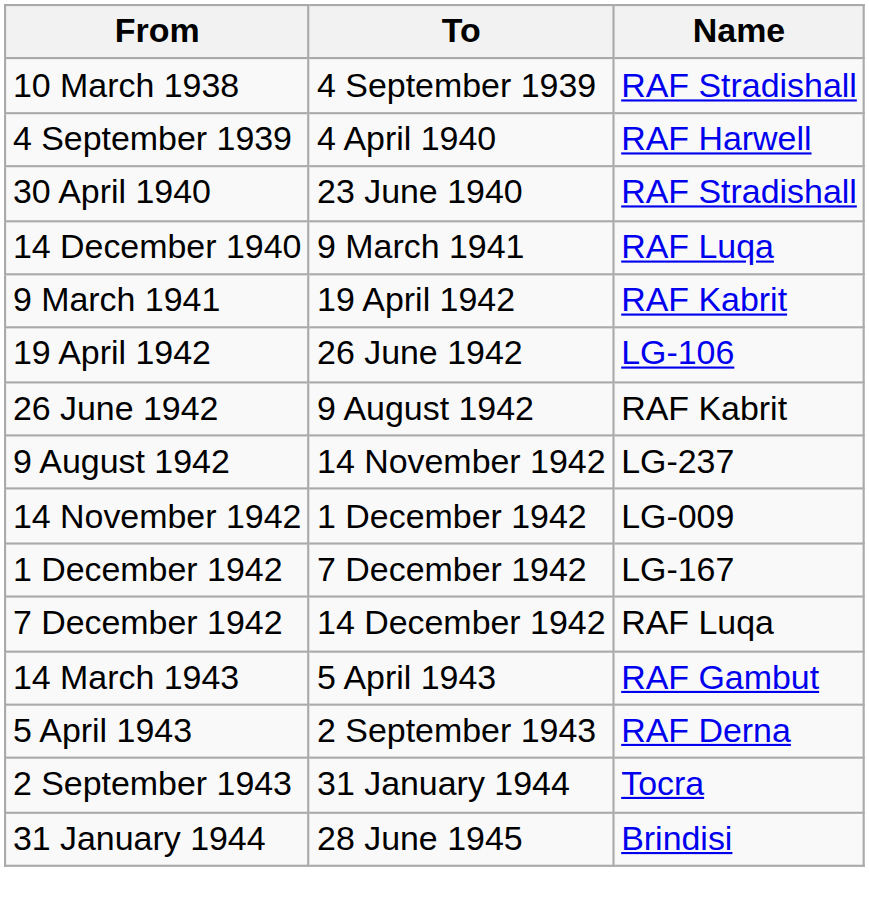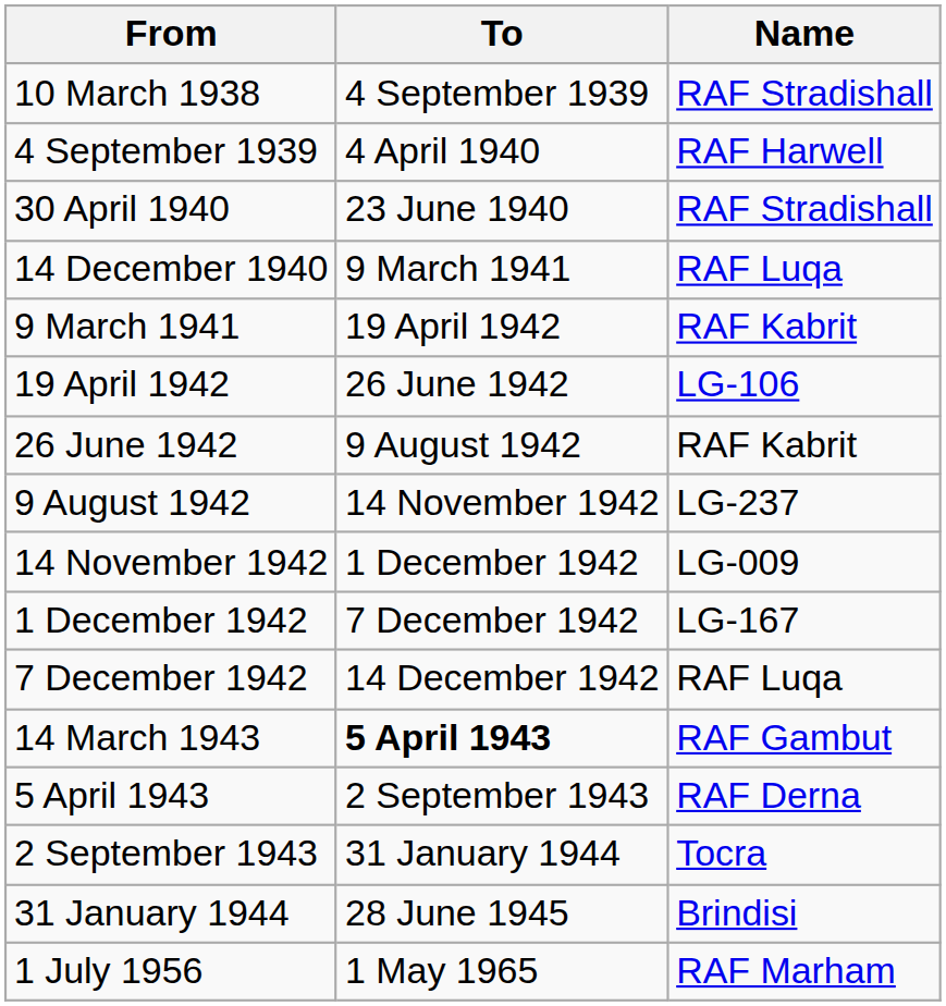 <table class="wikitable">
 <tr>
 <th>From</th>
 <th>To</th>
 <th>Name</th>
 </tr>
 <tr>
 <td>10 March 1938</td>
 <td>4 September 1939</td>
 <td><a href='#'>RAF Stradishall</a></td>
 </tr>
 <tr>
 <td>4 September 1939</td>
 <td>4 April 1940</td>
 <td><a href='#'>RAF Harwell</a></td>
 </tr>
 <tr>
 <td>30 April 1940</td>
 <td>23 June 1940</td>
 <td><a href='#'>RAF Stradishall</a></td>
 </tr>
 <tr>
 <td>14 December 1940</td>
 <td>9 March 1941</td>
 <td><a href='#'>RAF Luqa</a></td>
 </tr>
 <tr>
 <td>9 March 1941</td>
 <td>19 April 1942</td>
 <td><a href='#'>RAF Kabrit</a></td>
 </tr>
 <tr>
 <td>19 April 1942</td>
 <td>26 June 1942</td>
 <td><a href='#'>LG-106</a></td>
 </tr>
 <tr>
 <td>26 June 1942</td>
 <td>9 August 1942</td>
 <td>RAF Kabrit</td>
 </tr>
 <tr>
 <td>9 August 1942</td>
 <td>14 November 1942</td>
 <td>LG-237</td>
 </tr>
 <tr>
 <td>14 November 1942</td>
 <td>1 December 1942</td>
 <td>LG-009</td>
 </tr>
 <tr>
 <td>1 December 1942</td>
 <td>7 December 1942</td>
 <td>LG-167</td>
 </tr>
 <tr>
 <td>7 December 1942</td>
 <td>14 December 1942</td>
 <td>RAF Luqa</td>
 </tr>
 <tr>
 <td>14 March 1943</td>
-<td>5 April 1943</td>
+<td><strong>5 April 1943</strong></td>
 <td><a href='#'>RAF Gambut</a></td>
 </tr>
 <tr>
 <td>5 April 1943</td>
 <td>2 September 1943</td>
 <td><a href='#'>RAF Derna</a></td>
 </tr>
 <tr>
 <td>2 September 1943</td>
 <td>31 January 1944</td>
 <td><a href='#'>Tocra</a></td>
 </tr>
 <tr>
 <td>31 January 1944</td>
 <td>28 June 1945</td>
 <td><a href='#'>Brindisi</a></td>
 </tr>
+<tr>
+<td>1 July 1956</td>
+<td>1 May 1965</td>
+<td><a href='#'>RAF Marham</a></td>
+</tr>
 </table>
